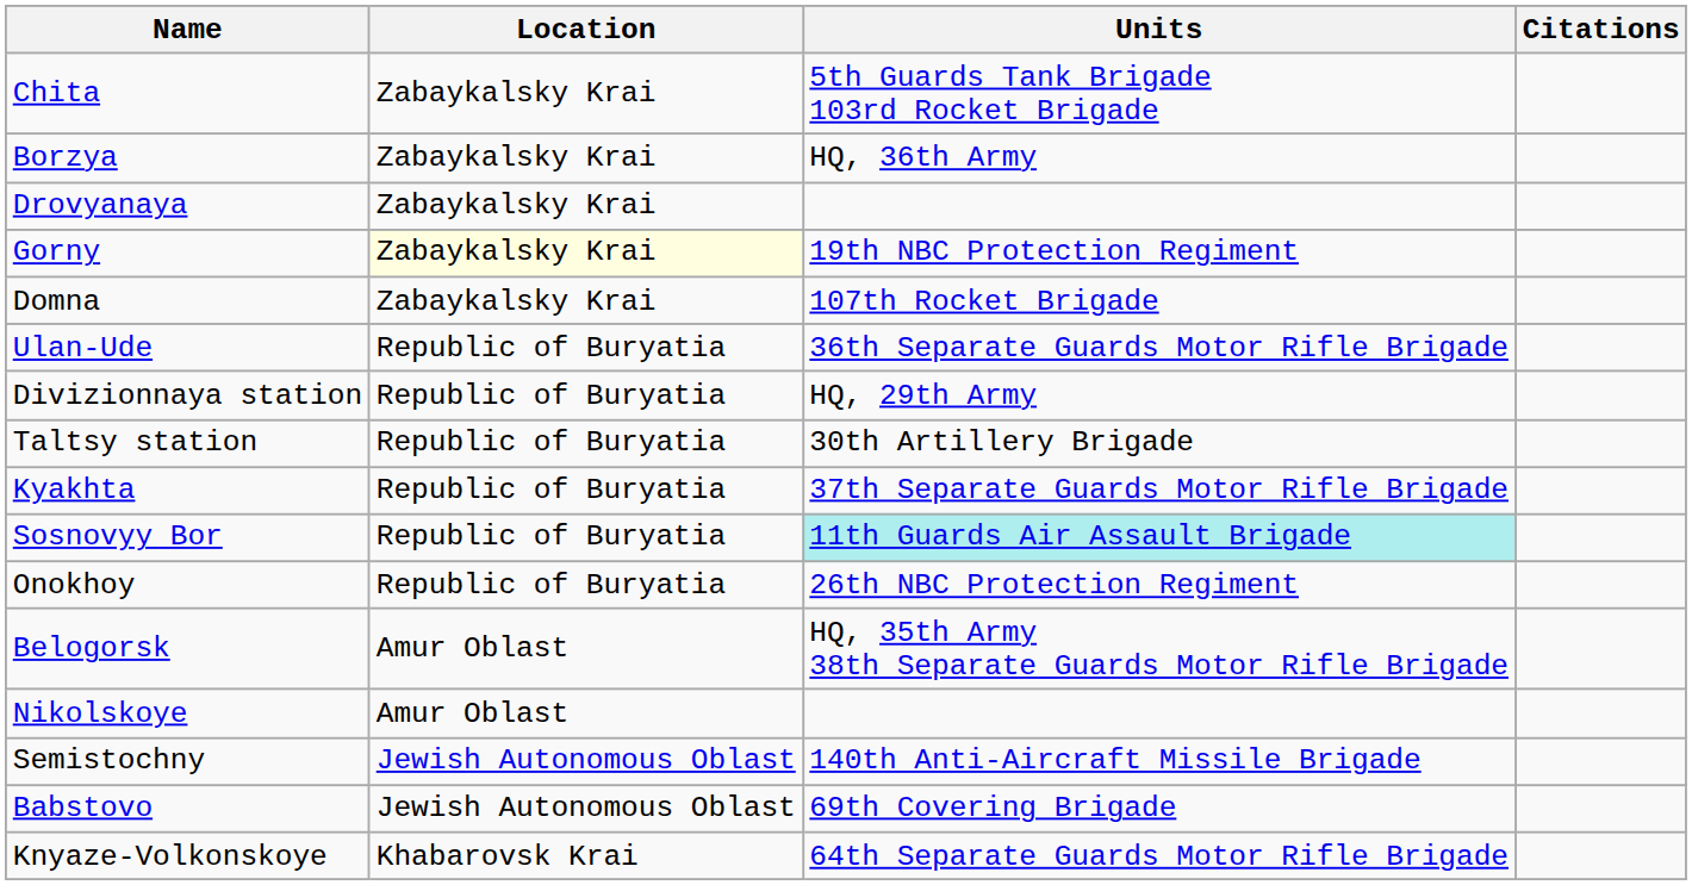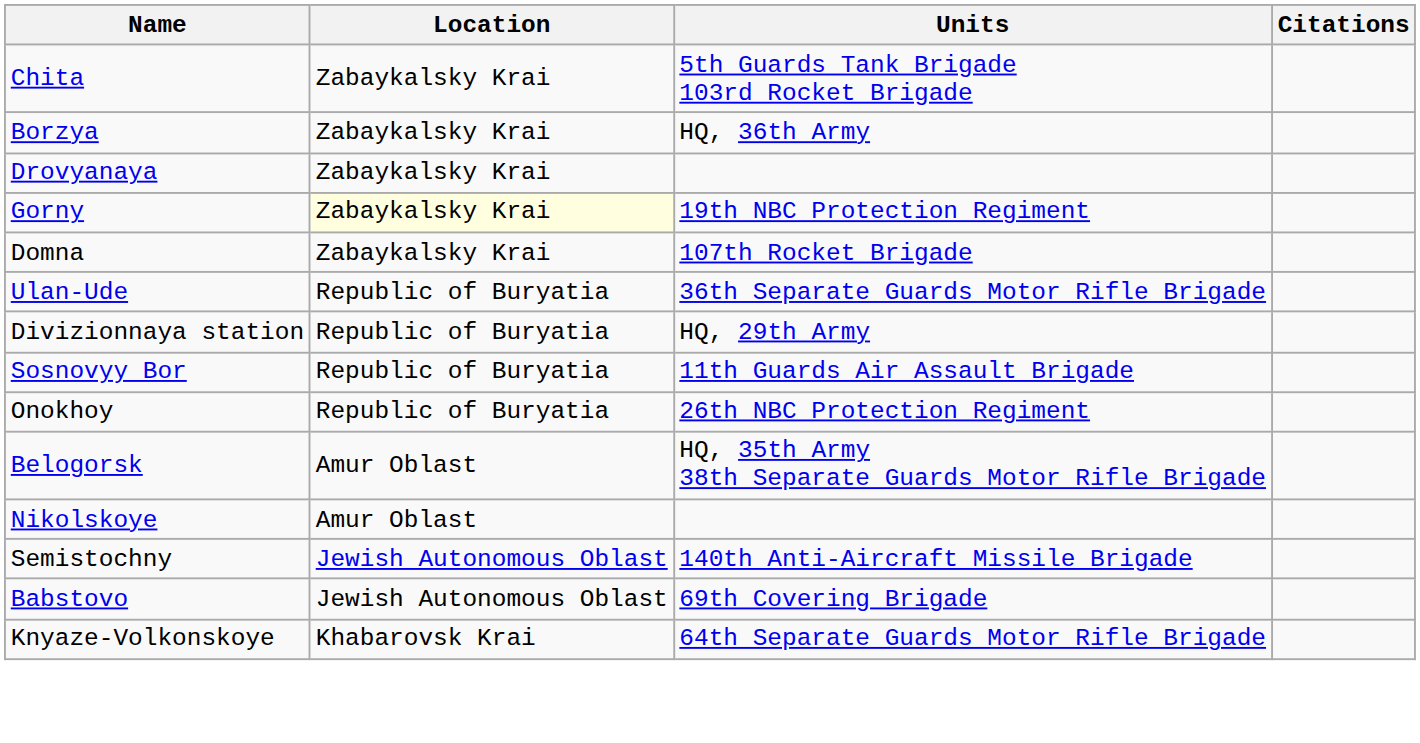 <table class="wikitable sortable">
 <tr>
 <th>Name</th>
 <th>Location</th>
 <th>Units</th>
 <th>Citations</th>
 </tr>
 <tr>
 <td><a href='#'>Chita</a></td>
 <td>Zabaykalsky Krai</td>
 <td><a href='#'>5th Guards Tank Brigade</a><br><a href='#'>103rd Rocket Brigade</a></td>
 <td></td>
 </tr>
 <tr>
 <td><a href='#'>Borzya</a></td>
 <td>Zabaykalsky Krai</td>
 <td>HQ, <a href='#'>36th Army</a></td>
 <td></td>
 </tr>
 <tr>
 <td><a href='#'>Drovyanaya</a></td>
 <td>Zabaykalsky Krai</td>
 <td></td>
 <td></td>
 </tr>
 <tr>
 <td><a href='#'>Gorny</a></td>
 <td style="background: lightyellow;">Zabaykalsky Krai</td>
 <td><a href='#'>19th NBC Protection Regiment</a></td>
 <td></td>
 </tr>
 <tr>
 <td>Domna</td>
 <td>Zabaykalsky Krai</td>
 <td><a href='#'>107th Rocket Brigade</a></td>
 <td></td>
 </tr>
 <tr>
 <td><a href='#'>Ulan-Ude</a></td>
 <td>Republic of Buryatia</td>
 <td><a href='#'>36th Separate Guards Motor Rifle Brigade</a></td>
 <td></td>
 </tr>
 <tr>
 <td>Divizionnaya station</td>
 <td>Republic of Buryatia</td>
 <td>HQ, <a href='#'>29th Army</a></td>
 <td></td>
 </tr>
 <tr>
-<td>Taltsy station</td>
-<td>Republic of Buryatia</td>
-<td>30th Artillery Brigade</td>
-<td></td>
-</tr>
-<tr>
-<td><a href='#'>Kyakhta</a></td>
-<td>Republic of Buryatia</td>
-<td><a href='#'>37th Separate Guards Motor Rifle Brigade</a></td>
-<td></td>
-</tr>
-<tr>
 <td><a href='#'>Sosnovyy Bor</a></td>
 <td>Republic of Buryatia</td>
-<td style="background: paleturquoise;"><a href='#'>11th Guards Air Assault Brigade</a></td>
+<td><a href='#'>11th Guards Air Assault Brigade</a></td>
 <td></td>
 </tr>
 <tr>
 <td>Onokhoy</td>
 <td>Republic of Buryatia</td>
 <td><a href='#'>26th NBC Protection Regiment</a></td>
 <td></td>
 </tr>
 <tr>
 <td><a href='#'>Belogorsk</a></td>
 <td>Amur Oblast</td>
 <td>HQ, <a href='#'>35th Army</a><br><a href='#'>38th Separate Guards Motor Rifle Brigade</a></td>
 <td></td>
 </tr>
 <tr>
 <td><a href='#'>Nikolskoye</a></td>
 <td>Amur Oblast</td>
 <td></td>
 <td></td>
 </tr>
 <tr>
 <td>Semistochny</td>
 <td><a href='#'>Jewish Autonomous Oblast</a></td>
 <td><a href='#'>140th Anti-Aircraft Missile Brigade</a></td>
 <td></td>
 </tr>
 <tr>
 <td><a href='#'>Babstovo</a></td>
 <td>Jewish Autonomous Oblast</td>
 <td><a href='#'>69th Covering Brigade</a></td>
 <td></td>
 </tr>
 <tr>
 <td>Knyaze-Volkonskoye</td>
 <td>Khabarovsk Krai</td>
 <td><a href='#'>64th Separate Guards Motor Rifle Brigade</a></td>
 <td></td>
 </tr>
 </table>
